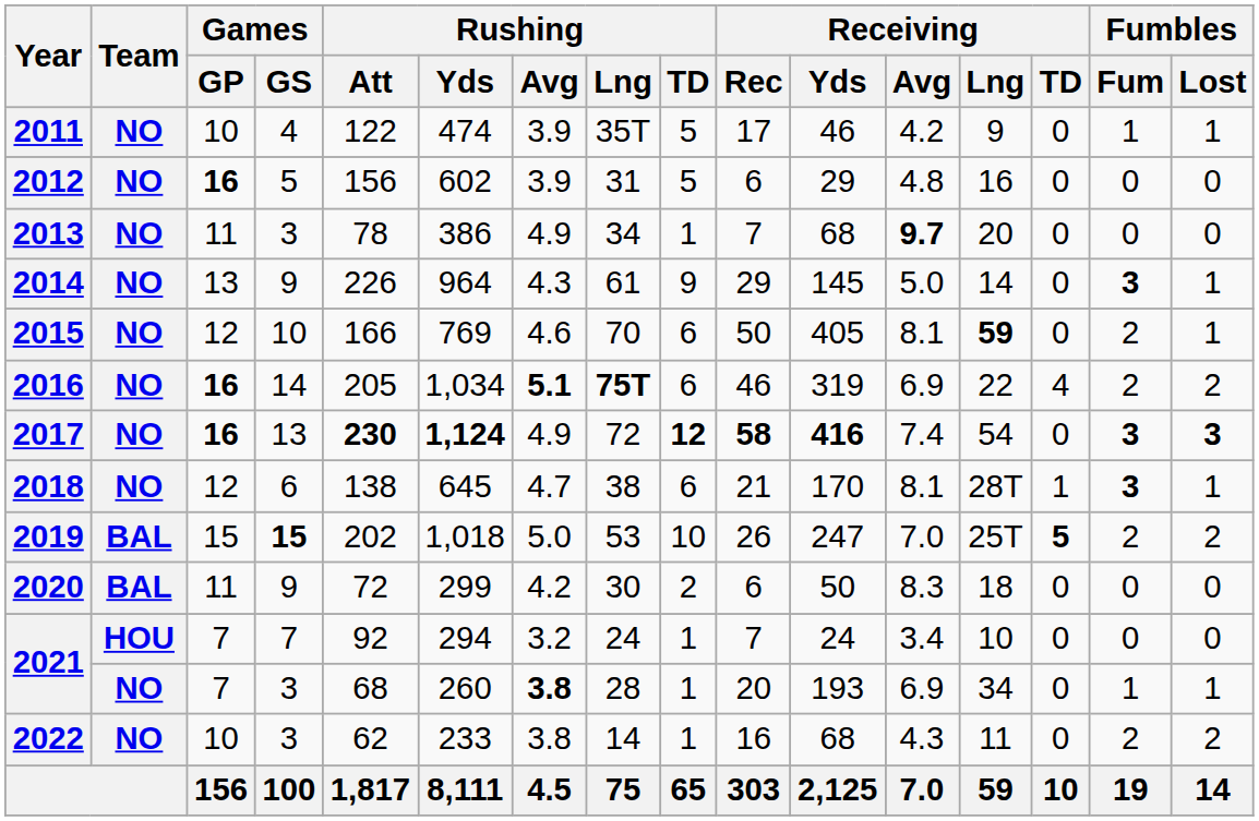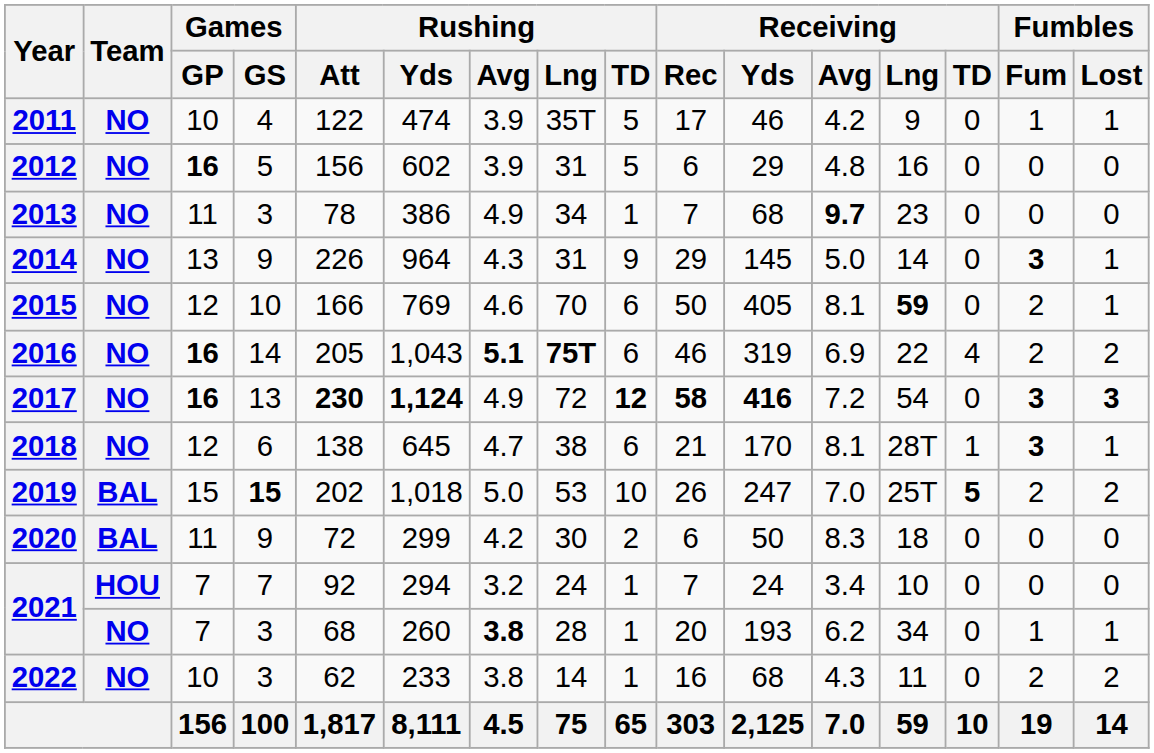 <table class=wikitable style="text-align:center;">
 <tr>
 <th rowspan="2">Year</th>
 <th rowspan="2">Team</th>
 <th colspan="2">Games</th>
 <th colspan="5">Rushing</th>
 <th colspan="5">Receiving</th>
 <th colspan="2">Fumbles</th>
 </tr>
 <tr>
 <th>GP</th>
 <th>GS</th>
 <th>Att</th>
 <th>Yds</th>
 <th>Avg</th>
 <th>Lng</th>
 <th>TD</th>
 <th>Rec</th>
 <th>Yds</th>
 <th>Avg</th>
 <th>Lng</th>
 <th>TD</th>
 <th>Fum</th>
 <th>Lost</th>
 </tr>
 <tr>
 <th><a href='#'>2011</a></th>
 <th><a href='#'>NO</a></th>
 <td>10</td>
 <td>4</td>
 <td>122</td>
 <td>474</td>
 <td>3.9</td>
 <td>35T</td>
 <td>5</td>
 <td>17</td>
 <td>46</td>
 <td>4.2</td>
 <td>9</td>
 <td>0</td>
 <td>1</td>
 <td>1</td>
 </tr>
 <tr>
 <th><a href='#'>2012</a></th>
 <th><a href='#'>NO</a></th>
 <td><strong>16</strong></td>
 <td>5</td>
 <td>156</td>
 <td>602</td>
 <td>3.9</td>
 <td>31</td>
 <td>5</td>
 <td>6</td>
 <td>29</td>
 <td>4.8</td>
 <td>16</td>
 <td>0</td>
 <td>0</td>
 <td>0</td>
 </tr>
 <tr>
 <th><a href='#'>2013</a></th>
 <th><a href='#'>NO</a></th>
 <td>11</td>
 <td>3</td>
 <td>78</td>
 <td>386</td>
 <td>4.9</td>
 <td>34</td>
 <td>1</td>
 <td>7</td>
 <td>68</td>
 <td><strong>9.7</strong></td>
-<td>20</td>
+<td>23</td>
 <td>0</td>
 <td>0</td>
 <td>0</td>
 </tr>
 <tr>
 <th><a href='#'>2014</a></th>
 <th><a href='#'>NO</a></th>
 <td>13</td>
 <td>9</td>
 <td>226</td>
 <td>964</td>
 <td>4.3</td>
-<td>61</td>
+<td>31</td>
 <td>9</td>
 <td>29</td>
 <td>145</td>
 <td>5.0</td>
 <td>14</td>
 <td>0</td>
 <td><strong>3</strong></td>
 <td>1</td>
 </tr>
 <tr>
 <th><a href='#'>2015</a></th>
 <th><a href='#'>NO</a></th>
 <td>12</td>
 <td>10</td>
 <td>166</td>
 <td>769</td>
 <td>4.6</td>
 <td>70</td>
 <td>6</td>
 <td>50</td>
 <td>405</td>
 <td>8.1</td>
 <td><strong>59</strong></td>
 <td>0</td>
 <td>2</td>
 <td>1</td>
 </tr>
 <tr>
 <th><a href='#'>2016</a></th>
 <th><a href='#'>NO</a></th>
 <td><strong>16</strong></td>
 <td>14</td>
 <td>205</td>
-<td>1,034</td>
+<td>1,043</td>
 <td><strong>5.1</strong></td>
 <td><strong>75T</strong></td>
 <td>6</td>
 <td>46</td>
 <td>319</td>
 <td>6.9</td>
 <td>22</td>
 <td>4</td>
 <td>2</td>
 <td>2</td>
 </tr>
 <tr>
 <th><a href='#'>2017</a></th>
 <th><a href='#'>NO</a></th>
 <td><strong>16</strong></td>
 <td>13</td>
 <td><strong>230</strong></td>
 <td><strong>1,124</strong></td>
 <td>4.9</td>
 <td>72</td>
 <td><strong>12</strong></td>
 <td><strong> 58</strong></td>
 <td><strong>416</strong></td>
-<td>7.4</td>
+<td>7.2</td>
 <td>54</td>
 <td>0</td>
 <td><strong>3</strong></td>
 <td><strong>3</strong></td>
 </tr>
 <tr>
 <th><a href='#'>2018</a></th>
 <th><a href='#'>NO</a></th>
 <td>12</td>
 <td>6</td>
 <td>138</td>
 <td>645</td>
 <td>4.7</td>
 <td>38</td>
 <td>6</td>
 <td>21</td>
 <td>170</td>
 <td>8.1</td>
 <td>28T</td>
 <td>1</td>
 <td><strong>3</strong></td>
 <td>1</td>
 </tr>
 <tr>
 <th><a href='#'>2019</a></th>
 <th><a href='#'>BAL</a></th>
 <td>15</td>
 <td><strong>15</strong></td>
 <td>202</td>
 <td>1,018</td>
 <td>5.0</td>
 <td>53</td>
 <td>10</td>
 <td>26</td>
 <td>247</td>
 <td>7.0</td>
 <td>25T</td>
 <td><strong>5</strong></td>
 <td>2</td>
 <td>2</td>
 </tr>
 <tr>
 <th><a href='#'>2020</a></th>
 <th><a href='#'>BAL</a></th>
 <td>11</td>
 <td>9</td>
 <td>72</td>
 <td>299</td>
 <td>4.2</td>
 <td>30</td>
 <td>2</td>
 <td>6</td>
 <td>50</td>
 <td>8.3</td>
 <td>18</td>
 <td>0</td>
 <td>0</td>
 <td>0</td>
 </tr>
 <tr>
 <th rowspan="2"><a href='#'>2021</a></th>
 <th><a href='#'>HOU</a></th>
 <td>7</td>
 <td>7</td>
 <td>92</td>
 <td>294</td>
 <td>3.2</td>
 <td>24</td>
 <td>1</td>
 <td>7</td>
 <td>24</td>
 <td>3.4</td>
 <td>10</td>
 <td>0</td>
 <td>0</td>
 <td>0</td>
 </tr>
 <tr>
 <th><a href='#'>NO</a></th>
 <td>7</td>
 <td>3</td>
 <td>68</td>
 <td>260</td>
 <td><strong>3.8</strong></td>
 <td>28</td>
 <td>1</td>
 <td>20</td>
 <td>193</td>
-<td>6.9</td>
+<td>6.2</td>
 <td>34</td>
 <td>0</td>
 <td>1</td>
 <td>1</td>
 </tr>
 <tr>
 <th><a href='#'>2022</a></th>
 <th><a href='#'>NO</a></th>
 <td>10</td>
 <td>3</td>
 <td>62</td>
 <td>233</td>
 <td>3.8</td>
 <td>14</td>
 <td>1</td>
 <td>16</td>
 <td>68</td>
 <td>4.3</td>
 <td>11</td>
 <td>0</td>
 <td>2</td>
 <td>2</td>
 </tr>
 <tr>
 <th colspan="2"></th>
 <th>156</th>
 <th>100</th>
 <th>1,817</th>
 <th>8,111</th>
 <th>4.5</th>
 <th>75</th>
 <th>65</th>
 <th>303</th>
 <th>2,125</th>
 <th>7.0</th>
 <th>59</th>
 <th>10</th>
 <th>19</th>
 <th>14</th>
 </tr>
 </table>
